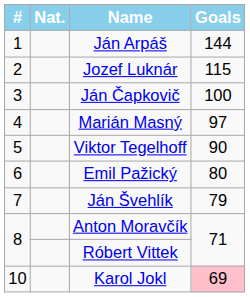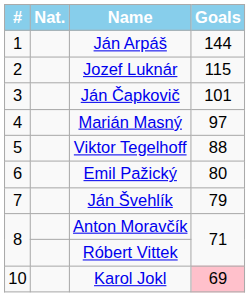 <table class="wikitable" style="text-align:center;">
 <tr>
 <th style="color:#FFFFFF; background:#87CEEB;">#</th>
 <th style="color:#FFFFFF; background:#87CEEB;">Nat.</th>
 <th style="color:#FFFFFF; background:#87CEEB;">Name</th>
 <th style="color:#FFFFFF; background:#87CEEB;">Goals</th>
 </tr>
 <tr>
 <td>1</td>
 <td></td>
 <td><a href='#'>Ján Arpáš</a></td>
 <td>144</td>
 </tr>
 <tr>
 <td>2</td>
 <td></td>
 <td><a href='#'>Jozef Luknár</a></td>
 <td>115</td>
 </tr>
 <tr>
 <td>3</td>
 <td></td>
 <td><a href='#'>Ján Čapkovič</a></td>
-<td>100</td>
+<td>101</td>
 </tr>
 <tr>
 <td>4</td>
 <td></td>
 <td><a href='#'>Marián Masný</a></td>
 <td>97</td>
 </tr>
 <tr>
 <td>5</td>
 <td></td>
 <td><a href='#'>Viktor Tegelhoff</a></td>
-<td>90</td>
+<td>88</td>
 </tr>
 <tr>
 <td>6</td>
 <td></td>
 <td><a href='#'>Emil Pažický</a></td>
 <td>80</td>
 </tr>
 <tr>
 <td>7</td>
 <td></td>
 <td><a href='#'>Ján Švehlík</a></td>
 <td>79</td>
 </tr>
 <tr>
 <td rowspan="2">8</td>
 <td></td>
 <td><a href='#'>Anton Moravčík</a></td>
 <td rowspan="2">71</td>
 </tr>
 <tr>
 <td></td>
 <td><a href='#'>Róbert Vittek</a></td>
 </tr>
 <tr>
 <td>10</td>
 <td></td>
 <td><a href='#'>Karol Jokl</a></td>
 <td style="background: pink;">69</td>
 </tr>
 </table>
